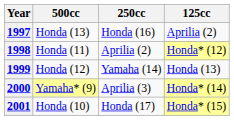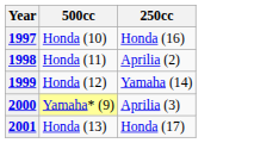 <table class="wikitable">
 <tr>
 <th>Year</th>
 <th>500cc</th>
 <th>250cc</th>
-<th>125cc</th>
 </tr>
 <tr>
 <th><a href='#'>1997</a></th>
-<td> <a href='#'>Honda</a> (13)</td>
+<td> <a href='#'>Honda</a> (10)</td>
 <td> <a href='#'>Honda</a> (16)</td>
-<td> <a href='#'>Aprilia</a> (2)</td>
 </tr>
 <tr>
 <th><a href='#'>1998</a></th>
 <td> <a href='#'>Honda</a> (11)</td>
 <td> <a href='#'>Aprilia</a> (2)</td>
-<td style="background:#ffff99;"> <a href='#'>Honda</a>* (12)</td>
 </tr>
 <tr>
 <th><a href='#'>1999</a></th>
 <td> <a href='#'>Honda</a> (12)</td>
 <td> <a href='#'>Yamaha</a> (14)</td>
-<td> <a href='#'>Honda</a> (13)</td>
 </tr>
 <tr>
 <th><a href='#'>2000</a></th>
 <td style="background:#ffff99;"> <a href='#'>Yamaha</a>* (9)</td>
 <td> <a href='#'>Aprilia</a> (3)</td>
-<td style="background:#ffff99;"> <a href='#'>Honda</a>* (14)</td>
 </tr>
 <tr>
 <th><a href='#'>2001</a></th>
-<td> <a href='#'>Honda</a> (10)</td>
+<td> <a href='#'>Honda</a> (13)</td>
 <td> <a href='#'>Honda</a> (17)</td>
-<td style="background:#ffff99;"> <a href='#'>Honda</a>* (15)</td>
 </tr>
 </table>
